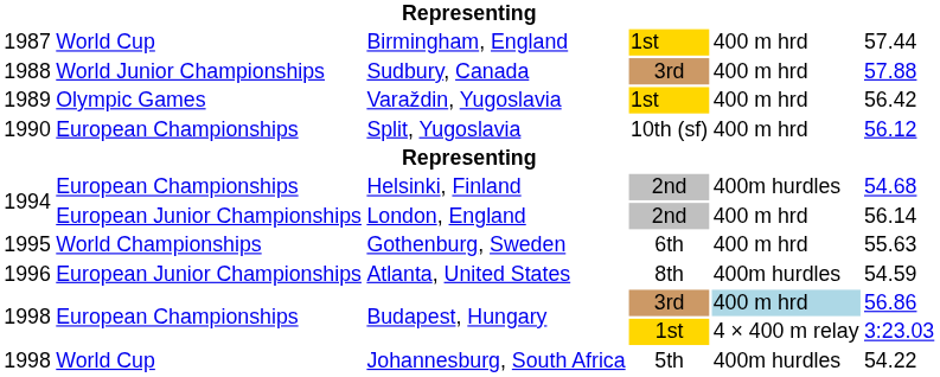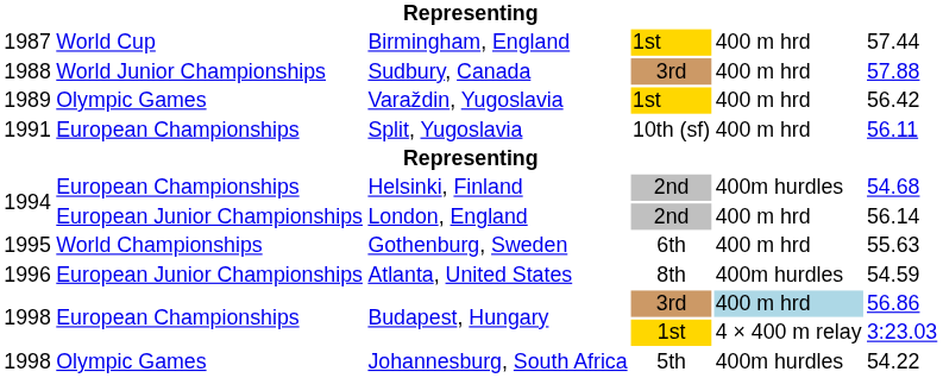 <table>
 <tr>
 <th colspan="6">Representing </th>
 </tr>
 <tr>
 <td>1987</td>
 <td><a href='#'>World Cup</a></td>
 <td><a href='#'>Birmingham</a>, <a href='#'>England</a></td>
 <td bgcolor="gold">1st</td>
 <td>400 m hrd</td>
 <td>57.44</td>
 </tr>
 <tr>
 <td>1988</td>
 <td><a href='#'>World Junior Championships</a></td>
 <td><a href='#'>Sudbury</a>, <a href='#'>Canada</a></td>
 <td bgcolor="cc9966" align="center">3rd</td>
 <td>400 m hrd</td>
 <td><a href='#'>57.88</a></td>
 </tr>
 <tr>
 <td>1989</td>
 <td><a href='#'>Olympic Games</a></td>
 <td><a href='#'>Varaždin</a>, <a href='#'>Yugoslavia</a></td>
 <td bgcolor="gold">1st</td>
 <td>400 m hrd</td>
 <td>56.42</td>
 </tr>
 <tr>
-<td>1990</td>
+<td>1991</td>
 <td><a href='#'>European Championships</a></td>
 <td><a href='#'>Split</a>, <a href='#'>Yugoslavia</a></td>
 <td>10th (sf)</td>
 <td>400 m hrd</td>
-<td><a href='#'>56.12</a></td>
+<td><a href='#'>56.11</a></td>
 </tr>
 <tr>
 <th colspan="6">Representing </th>
 </tr>
 <tr>
 <td rowspan=2>1994</td>
 <td><a href='#'>European Championships</a></td>
 <td><a href='#'>Helsinki</a>, <a href='#'>Finland</a></td>
 <td bgcolor="silver" align="center">2nd</td>
 <td>400m hurdles</td>
 <td><a href='#'>54.68</a></td>
 </tr>
 <tr>
 <td><a href='#'>European Junior Championships</a></td>
 <td><a href='#'>London</a>, <a href='#'>England</a></td>
 <td bgcolor="silver" align="center">2nd</td>
 <td>400 m hrd</td>
 <td>56.14</td>
 </tr>
 <tr>
 <td>1995</td>
 <td><a href='#'>World Championships</a></td>
 <td><a href='#'>Gothenburg</a>, <a href='#'>Sweden</a></td>
 <td align="center">6th</td>
 <td>400 m hrd</td>
 <td>55.63</td>
 </tr>
 <tr>
 <td>1996</td>
 <td><a href='#'>European Junior Championships</a></td>
 <td><a href='#'>Atlanta</a>, <a href='#'>United States</a></td>
 <td align="center">8th</td>
 <td>400m hurdles</td>
 <td>54.59</td>
 </tr>
 <tr>
 <td rowspan=2>1998</td>
 <td rowspan=2><a href='#'>European Championships</a></td>
 <td rowspan=2><a href='#'>Budapest</a>, <a href='#'>Hungary</a></td>
 <td bgcolor="cc9966" align="center">3rd</td>
 <td style="background: lightblue;">400 m hrd</td>
 <td><a href='#'>56.86</a></td>
 </tr>
 <tr>
 <td bgcolor="gold" align="center">1st</td>
 <td>4 × 400 m relay</td>
 <td><a href='#'>3:23.03</a></td>
 </tr>
 <tr>
 <td>1998</td>
-<td><a href='#'>World Cup</a></td>
+<td><a href='#'>Olympic Games</a></td>
 <td><a href='#'>Johannesburg</a>, <a href='#'>South Africa</a></td>
 <td align="center">5th</td>
 <td>400m hurdles</td>
 <td>54.22</td>
 </tr>
 </table>
